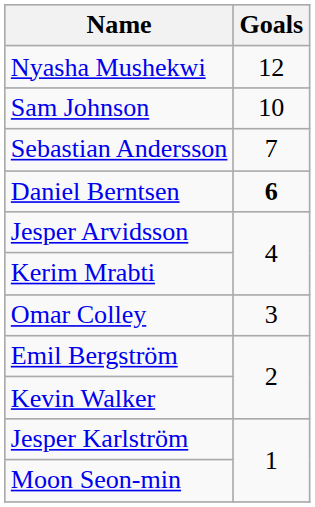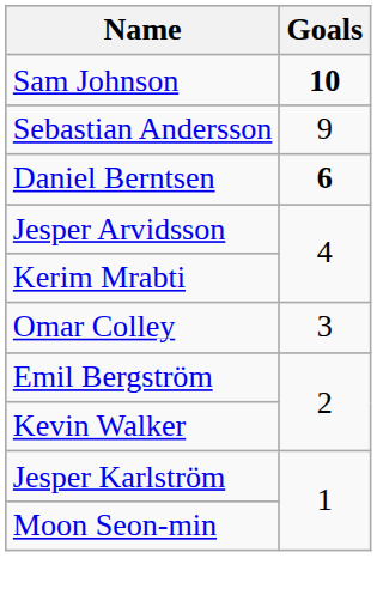 <table class="wikitable">
 <tr>
 <th>Name</th>
 <th>Goals</th>
 </tr>
 <tr>
-<td> <a href='#'>Nyasha Mushekwi</a></td>
-<td style="text-align:center;">12</td>
-</tr>
-<tr>
 <td> <a href='#'>Sam Johnson</a></td>
-<td style="text-align:center;">10</td>
+<td style="text-align:center;"><strong>10</strong></td>
 </tr>
 <tr>
 <td> <a href='#'>Sebastian Andersson</a></td>
-<td style="text-align:center;">7</td>
+<td style="text-align:center;">9</td>
 </tr>
 <tr>
 <td> <a href='#'>Daniel Berntsen</a></td>
 <td style="text-align:center;"><strong>6</strong></td>
 </tr>
 <tr>
 <td> <a href='#'>Jesper Arvidsson</a></td>
 <td rowspan=2 style="text-align:center;">4</td>
 </tr>
 <tr>
 <td> <a href='#'>Kerim Mrabti</a></td>
 </tr>
 <tr>
 <td> <a href='#'>Omar Colley</a></td>
 <td style="text-align:center;">3</td>
 </tr>
 <tr>
 <td> <a href='#'>Emil Bergström</a></td>
 <td rowspan=2 style="text-align:center;">2</td>
 </tr>
 <tr>
 <td> <a href='#'>Kevin Walker</a></td>
 </tr>
 <tr>
 <td> <a href='#'>Jesper Karlström</a></td>
 <td rowspan=2 style="text-align:center;">1</td>
 </tr>
 <tr>
 <td> <a href='#'>Moon Seon-min</a></td>
 </tr>
 </table>
